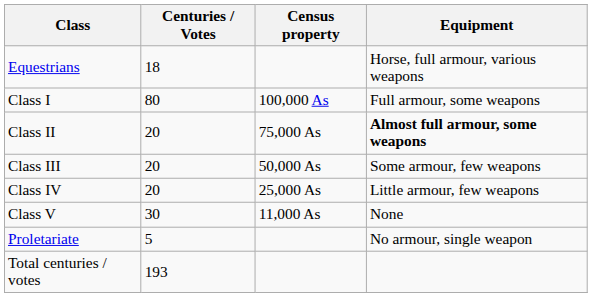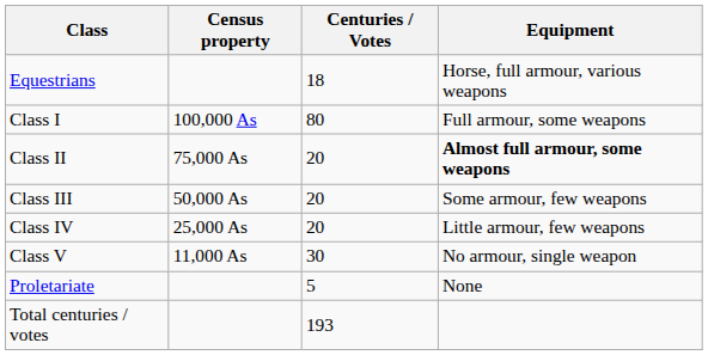 <table class="wikitable">
 <tr>
 <th>Class</th>
+<th>Census property</th>
 <th>Centuries / Votes</th>
-<th>Census property</th>
 <th>Equipment</th>
 </tr>
 <tr>
 <td><a href='#'>Equestrians</a></td>
+<td></td>
 <td>18</td>
-<td></td>
 <td>Horse, full armour, various weapons</td>
 </tr>
 <tr>
 <td>Class I</td>
+<td>100,000 <a href='#'>As</a></td>
 <td>80</td>
-<td>100,000 <a href='#'>As</a></td>
 <td>Full armour, some weapons</td>
 </tr>
 <tr>
 <td>Class II</td>
+<td>75,000 As</td>
 <td>20</td>
-<td>75,000 As</td>
 <td><strong>Almost full armour, some weapons</strong></td>
 </tr>
 <tr>
 <td>Class III</td>
+<td>50,000 As</td>
 <td>20</td>
-<td>50,000 As</td>
 <td>Some armour, few weapons</td>
 </tr>
 <tr>
 <td>Class IV</td>
+<td>25,000 As</td>
 <td>20</td>
-<td>25,000 As</td>
 <td>Little armour, few weapons</td>
 </tr>
 <tr>
 <td>Class V</td>
+<td>11,000 As</td>
 <td>30</td>
-<td>11,000 As</td>
+<td>No armour, single weapon</td>
+</tr>
+<tr>
+<td><a href='#'>Proletariate</a></td>
+<td></td>
+<td>5</td>
 <td>None</td>
 </tr>
 <tr>
-<td><a href='#'>Proletariate</a></td>
-<td>5</td>
+<td>Total centuries / votes</td>
 <td></td>
-<td>No armour, single weapon</td>
-</tr>
-<tr>
-<td>Total centuries / votes</td>
 <td>193</td>
-<td></td>
 <td></td>
 </tr>
 </table>
